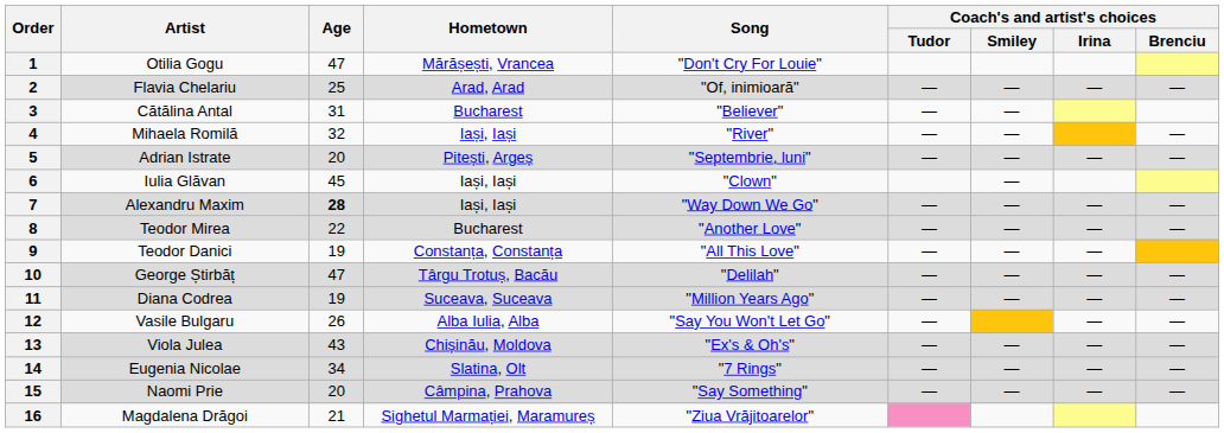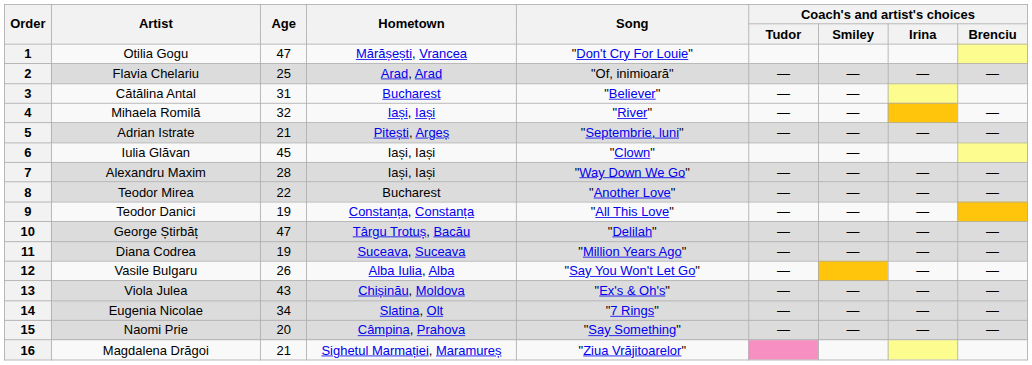 <table class="wikitable" style="text-align:center; line-height:17px; width:100%;">
 <tr>
 <th scope="col" rowspan="2" style="width:04%;">Order</th>
 <th scope="col" rowspan="2" style="width:18%;">Artist</th>
 <th scope="col" rowspan="2" style="width:04%;">Age</th>
 <th scope="col" rowspan="2" style="width:18%;">Hometown</th>
 <th scope="col" rowspan="2" style="width:20%;">Song</th>
 <th scope="col" colspan="4" style="width:24%;">Coach's and artist's choices</th>
 </tr>
 <tr>
 <th style="width:06%;">Tudor</th>
 <th style="width:06%;">Smiley</th>
 <th style="width:06%;">Irina</th>
 <th style="width:06%;">Brenciu</th>
 </tr>
 <tr>
 <th>1</th>
 <td>Otilia Gogu</td>
 <td>47</td>
 <td><a href='#'>Mărășești</a>, <a href='#'>Vrancea</a></td>
 <td>"<a href='#'>Don't Cry For Louie</a>"</td>
 <td></td>
 <td></td>
 <td></td>
 <td style="background:#FDFC8F;"></td>
 </tr>
 <tr style="background:#DCDCDC;">
 <th>2</th>
 <td>Flavia Chelariu</td>
 <td>25</td>
 <td><a href='#'>Arad</a>, <a href='#'>Arad</a></td>
 <td>"Of, inimioară"</td>
 <td>—</td>
 <td>—</td>
 <td>—</td>
 <td>—</td>
 </tr>
 <tr>
 <th>3</th>
 <td>Cătălina Antal</td>
 <td>31</td>
 <td><a href='#'>Bucharest</a></td>
 <td>"<a href='#'>Believer</a>"</td>
 <td>—</td>
 <td>—</td>
 <td style="background:#FDFC8F;"></td>
 <td></td>
 </tr>
 <tr>
 <th>4</th>
 <td>Mihaela Romilă</td>
 <td>32</td>
 <td><a href='#'>Iași</a>, <a href='#'>Iași</a></td>
 <td>"<a href='#'>River</a>"</td>
 <td>—</td>
 <td>—</td>
 <td style="background:#FFC40C;"></td>
 <td>—</td>
 </tr>
 <tr style="background:#DCDCDC;">
 <th>5</th>
 <td>Adrian Istrate</td>
-<td>20</td>
+<td>21</td>
 <td><a href='#'>Pitești</a>, <a href='#'>Argeș</a></td>
 <td>"<a href='#'>Septembrie, luni</a>"</td>
 <td>—</td>
 <td>—</td>
 <td>—</td>
 <td>—</td>
 </tr>
 <tr>
 <th>6</th>
 <td>Iulia Glăvan</td>
 <td>45</td>
 <td>Iași, Iași</td>
 <td>"<a href='#'>Clown</a>"</td>
 <td></td>
 <td>—</td>
 <td></td>
 <td style="background:#FDFC8F;"></td>
 </tr>
 <tr style="background:#DCDCDC;">
 <th>7</th>
 <td>Alexandru Maxim</td>
-<td><strong>28</strong></td>
+<td>28</td>
 <td>Iași, Iași</td>
 <td>"<a href='#'>Way Down We Go</a>"</td>
 <td>—</td>
 <td>—</td>
 <td>—</td>
 <td>—</td>
 </tr>
 <tr style="background:#DCDCDC;">
 <th>8</th>
 <td>Teodor Mirea</td>
 <td>22</td>
 <td>Bucharest</td>
 <td>"<a href='#'>Another Love</a>"</td>
 <td>—</td>
 <td>—</td>
 <td>—</td>
 <td>—</td>
 </tr>
 <tr>
 <th>9</th>
 <td>Teodor Danici</td>
 <td>19</td>
 <td><a href='#'>Constanța</a>, <a href='#'>Constanța</a></td>
 <td>"<a href='#'>All This Love</a>"</td>
 <td>—</td>
 <td>—</td>
 <td>—</td>
 <td style="background:#FFC40C;"></td>
 </tr>
 <tr style="background:#DCDCDC;">
 <th>10</th>
 <td>George Știrbăț</td>
 <td>47</td>
 <td><a href='#'>Târgu Trotuș</a>, <a href='#'>Bacău</a></td>
 <td>"<a href='#'>Delilah</a>"</td>
 <td>—</td>
 <td>—</td>
 <td>—</td>
 <td>—</td>
 </tr>
 <tr style="background:#DCDCDC;">
 <th>11</th>
 <td>Diana Codrea</td>
 <td>19</td>
 <td><a href='#'>Suceava</a>, <a href='#'>Suceava</a></td>
 <td>"<a href='#'>Million Years Ago</a>"</td>
 <td>—</td>
 <td>—</td>
 <td>—</td>
 <td>—</td>
 </tr>
 <tr>
 <th>12</th>
 <td>Vasile Bulgaru</td>
 <td>26</td>
 <td><a href='#'>Alba Iulia</a>, <a href='#'>Alba</a></td>
 <td>"<a href='#'>Say You Won't Let Go</a>"</td>
 <td>—</td>
 <td style="background:#FFC40C;"></td>
 <td>—</td>
 <td>—</td>
 </tr>
 <tr style="background:#DCDCDC;">
 <th>13</th>
 <td>Viola Julea</td>
 <td>43</td>
 <td><a href='#'>Chișinău</a>, <a href='#'>Moldova</a></td>
 <td>"<a href='#'>Ex's & Oh's</a>"</td>
 <td>—</td>
 <td>—</td>
 <td>—</td>
 <td>—</td>
 </tr>
 <tr style="background:#DCDCDC;">
 <th>14</th>
 <td>Eugenia Nicolae</td>
 <td>34</td>
 <td><a href='#'>Slatina</a>, <a href='#'>Olt</a></td>
 <td>"<a href='#'>7 Rings</a>"</td>
 <td>—</td>
 <td>—</td>
 <td>—</td>
 <td>—</td>
 </tr>
 <tr style="background:#DCDCDC;">
 <th>15</th>
 <td>Naomi Prie</td>
 <td>20</td>
 <td><a href='#'>Câmpina</a>, <a href='#'>Prahova</a></td>
 <td>"<a href='#'>Say Something</a>"</td>
 <td>—</td>
 <td>—</td>
 <td>—</td>
 <td>—</td>
 </tr>
 <tr>
 <th>16</th>
 <td>Magdalena Drăgoi</td>
 <td>21</td>
 <td><a href='#'>Sighetul Marmației</a>, <a href='#'>Maramureș</a></td>
 <td>"<a href='#'>Ziua Vrăjitoarelor</a>"</td>
 <td bgcolor="#F78FC2"><strong></strong></td>
 <td></td>
 <td style="background:#FDFC8F;"></td>
 <td></td>
 </tr>
 </table>
